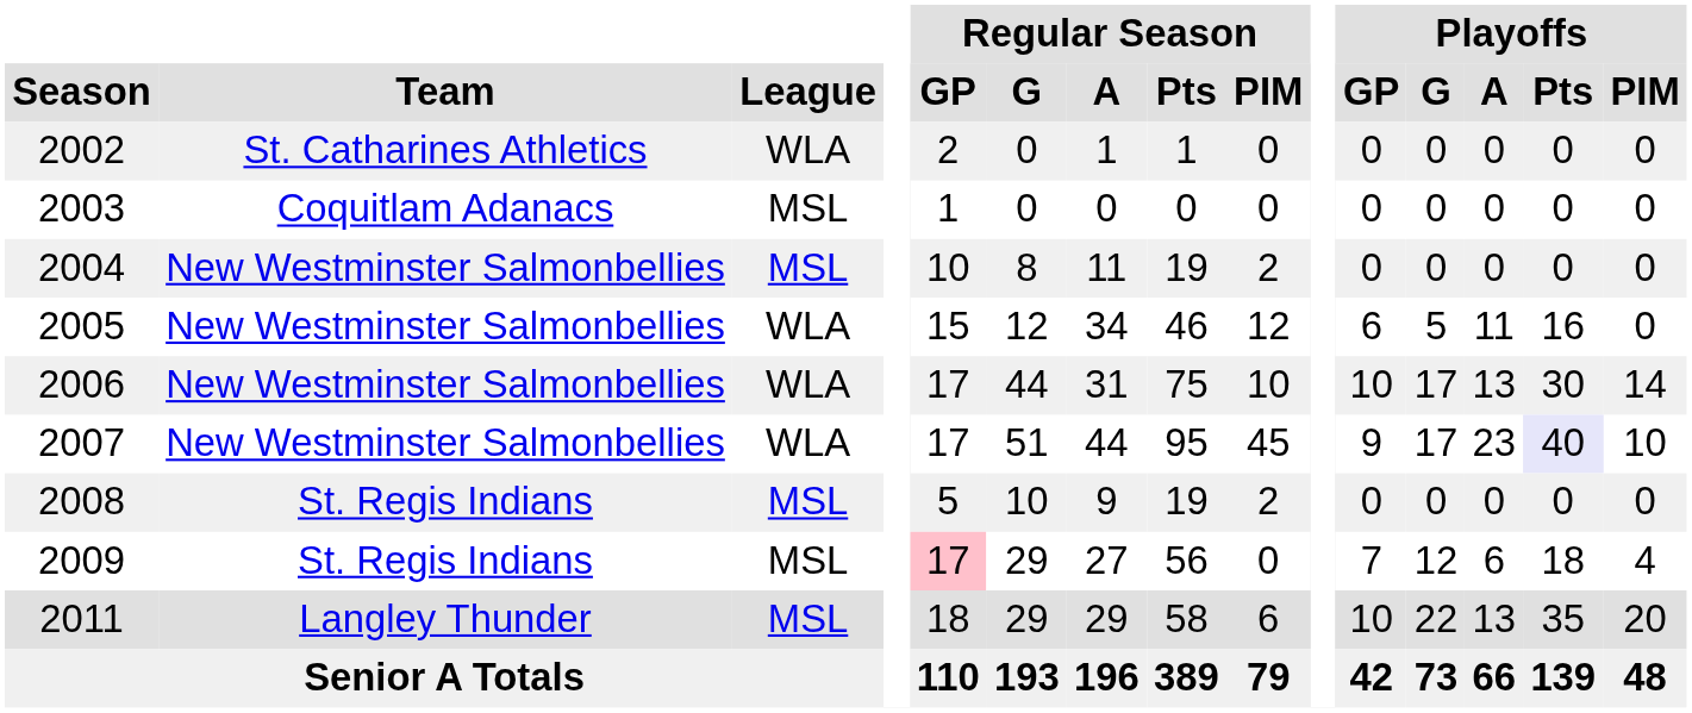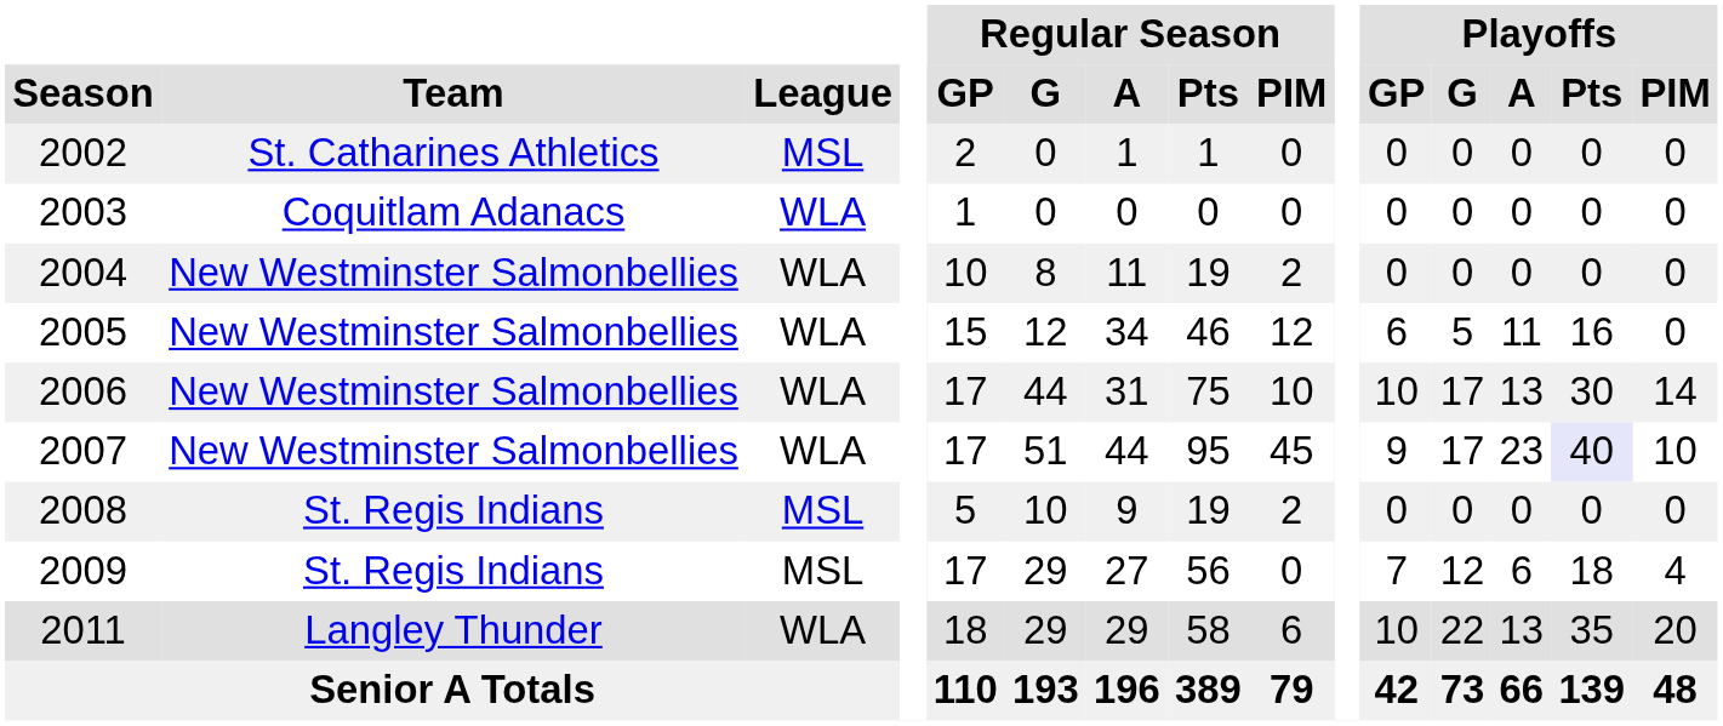 <table BORDER="0" CELLPADDING="3" CELLSPACING="0">
 <tr ALIGN="center" bgcolor="#e0e0e0">
 <th colspan="3" bgcolor="#ffffff"> </th>
 <th rowspan="99" bgcolor="#ffffff"> </th>
 <th colspan="5">Regular Season</th>
 <th rowspan="99" bgcolor="#ffffff"> </th>
 <th colspan="5">Playoffs</th>
 </tr>
 <tr ALIGN="center" bgcolor="#e0e0e0">
 <th>Season</th>
 <th>Team</th>
 <th>League</th>
 <th>GP</th>
 <th>G</th>
 <th>A</th>
 <th>Pts</th>
 <th>PIM</th>
 <th>GP</th>
 <th>G</th>
 <th>A</th>
 <th>Pts</th>
 <th>PIM</th>
 </tr>
 <tr ALIGN="center" bgcolor="#f0f0f0">
 <td>2002</td>
 <td><a href='#'>St. Catharines Athletics</a></td>
-<td>WLA</td>
+<td><a href='#'>MSL</a></td>
 <td>2</td>
 <td>0</td>
 <td>1</td>
 <td>1</td>
 <td>0</td>
 <td>0</td>
 <td>0</td>
 <td>0</td>
 <td>0</td>
 <td>0</td>
 </tr>
 <tr ALIGN="center">
 <td>2003</td>
 <td><a href='#'>Coquitlam Adanacs</a></td>
-<td>MSL</td>
+<td><a href='#'>WLA</a></td>
 <td>1</td>
 <td>0</td>
 <td>0</td>
 <td>0</td>
 <td>0</td>
 <td>0</td>
 <td>0</td>
 <td>0</td>
 <td>0</td>
 <td>0</td>
 </tr>
 <tr ALIGN="center" bgcolor="#f0f0f0">
 <td>2004</td>
 <td><a href='#'>New Westminster Salmonbellies</a></td>
-<td><a href='#'>MSL</a></td>
+<td>WLA</td>
 <td>10</td>
 <td>8</td>
 <td>11</td>
 <td>19</td>
 <td>2</td>
 <td>0</td>
 <td>0</td>
 <td>0</td>
 <td>0</td>
 <td>0</td>
 </tr>
 <tr ALIGN="center">
 <td>2005</td>
 <td><a href='#'>New Westminster Salmonbellies</a></td>
 <td>WLA</td>
 <td>15</td>
 <td>12</td>
 <td>34</td>
 <td>46</td>
 <td>12</td>
 <td>6</td>
 <td>5</td>
 <td>11</td>
 <td>16</td>
 <td>0</td>
 </tr>
 <tr ALIGN="center" bgcolor="#f0f0f0">
 <td>2006</td>
 <td><a href='#'>New Westminster Salmonbellies</a></td>
 <td>WLA</td>
 <td>17</td>
 <td>44</td>
 <td>31</td>
 <td>75</td>
 <td>10</td>
 <td>10</td>
 <td>17</td>
 <td>13</td>
 <td>30</td>
 <td>14</td>
 </tr>
 <tr ALIGN="center">
 <td>2007</td>
 <td><a href='#'>New Westminster Salmonbellies</a></td>
 <td>WLA</td>
 <td>17</td>
 <td>51</td>
 <td>44</td>
 <td>95</td>
 <td>45</td>
 <td>9</td>
 <td>17</td>
 <td>23</td>
 <td style="background: lavender;">40</td>
 <td>10</td>
 </tr>
 <tr ALIGN="center" bgcolor="#f0f0f0">
 <td>2008</td>
 <td><a href='#'>St. Regis Indians</a></td>
 <td><a href='#'>MSL</a></td>
 <td>5</td>
 <td>10</td>
 <td>9</td>
 <td>19</td>
 <td>2</td>
 <td>0</td>
 <td>0</td>
 <td>0</td>
 <td>0</td>
 <td>0</td>
 </tr>
 <tr ALIGN="center">
 <td>2009</td>
 <td><a href='#'>St. Regis Indians</a></td>
 <td>MSL</td>
-<td style="background: pink;">17</td>
+<td>17</td>
 <td>29</td>
 <td>27</td>
 <td>56</td>
 <td>0</td>
 <td>7</td>
 <td>12</td>
 <td>6</td>
 <td>18</td>
 <td>4</td>
 </tr>
 <tr ALIGN="center" bgcolor="#e0e0e0">
 <td>2011</td>
 <td><a href='#'>Langley Thunder</a></td>
-<td><a href='#'>MSL</a></td>
+<td>WLA</td>
 <td>18</td>
 <td>29</td>
 <td>29</td>
 <td>58</td>
 <td>6</td>
 <td>10</td>
 <td>22</td>
 <td>13</td>
 <td>35</td>
 <td>20</td>
 </tr>
 <tr ALIGN="center" bgcolor="#f0f0f0">
 <th colspan="3">Senior A Totals</th>
 <th>110</th>
 <th>193</th>
 <th>196</th>
 <th>389</th>
 <th>79</th>
 <th>42</th>
 <th>73</th>
 <th>66</th>
 <th>139</th>
 <th>48</th>
 </tr>
 </table>
